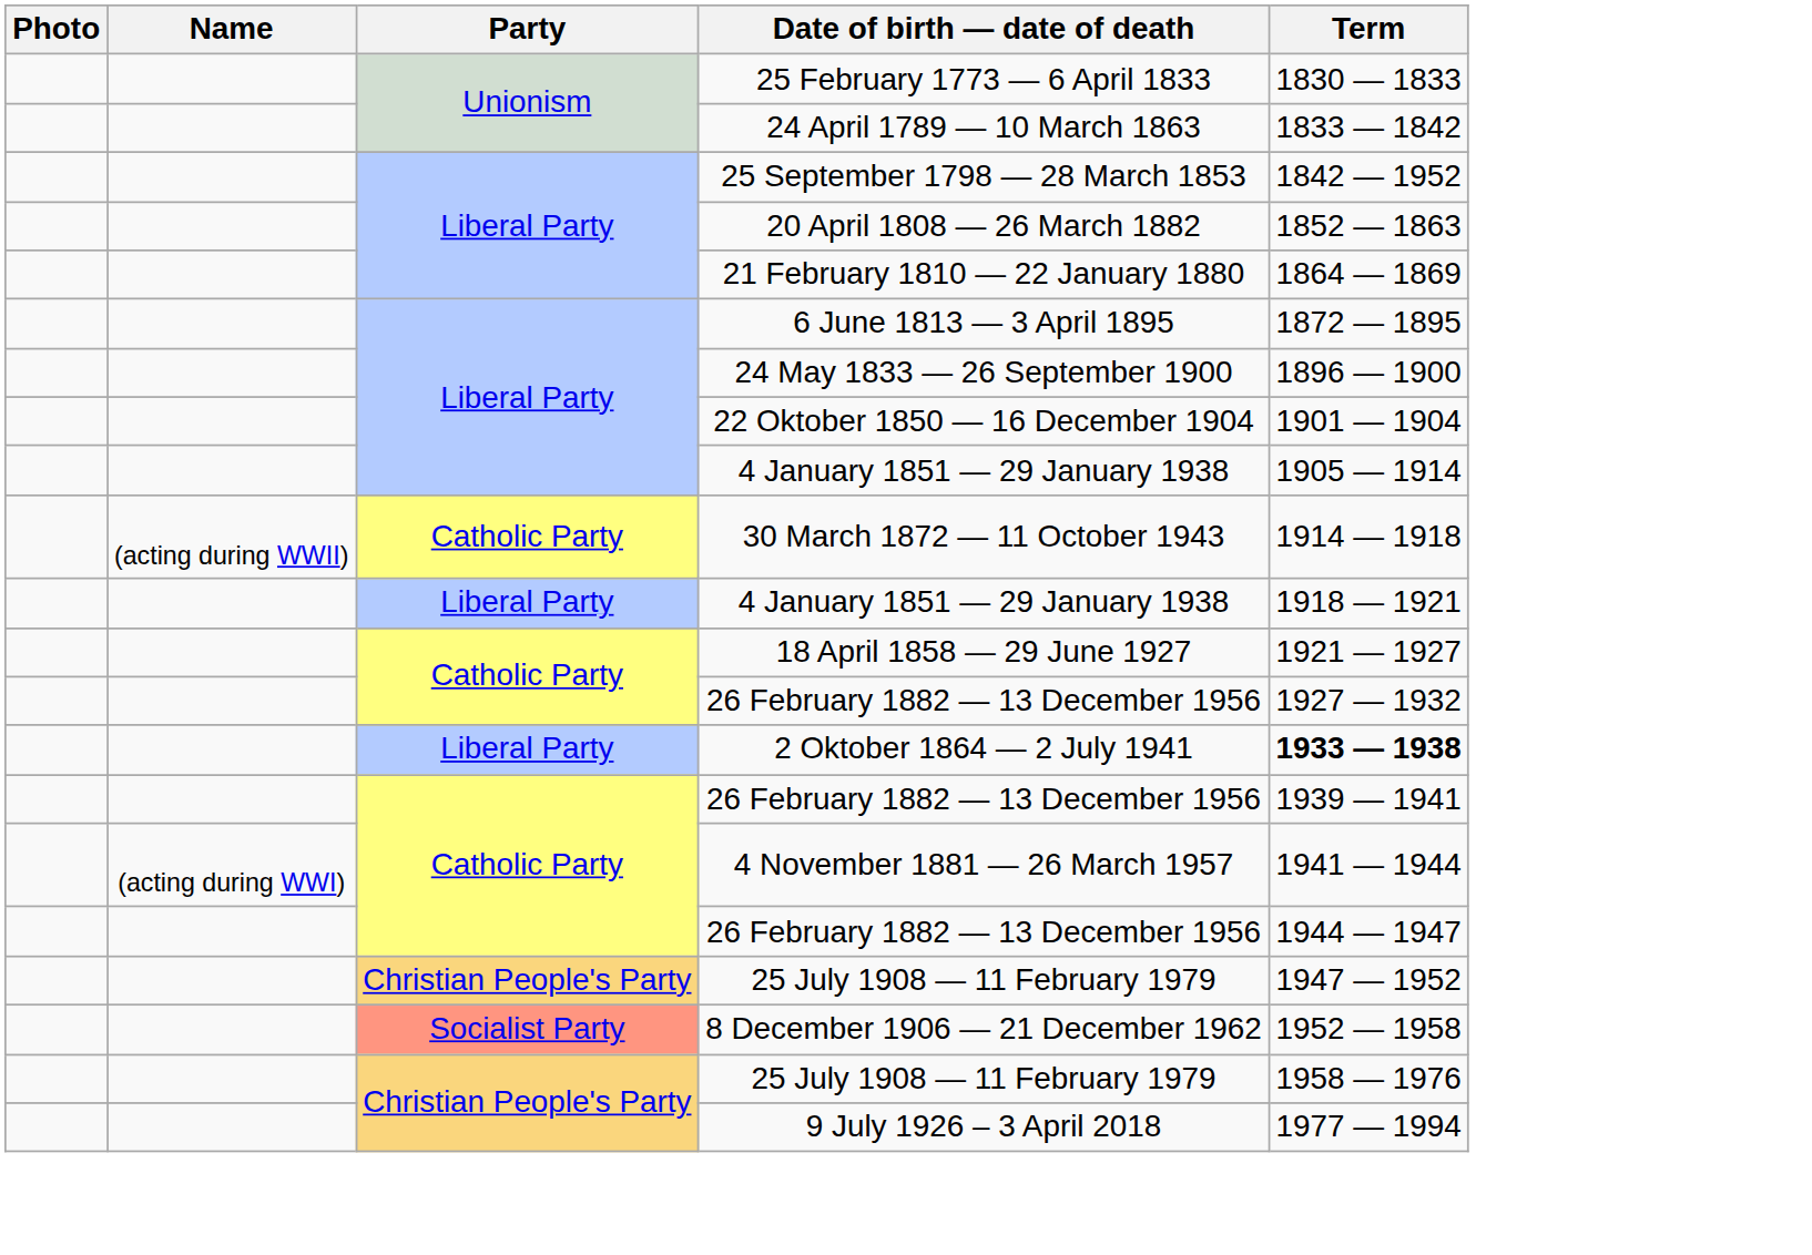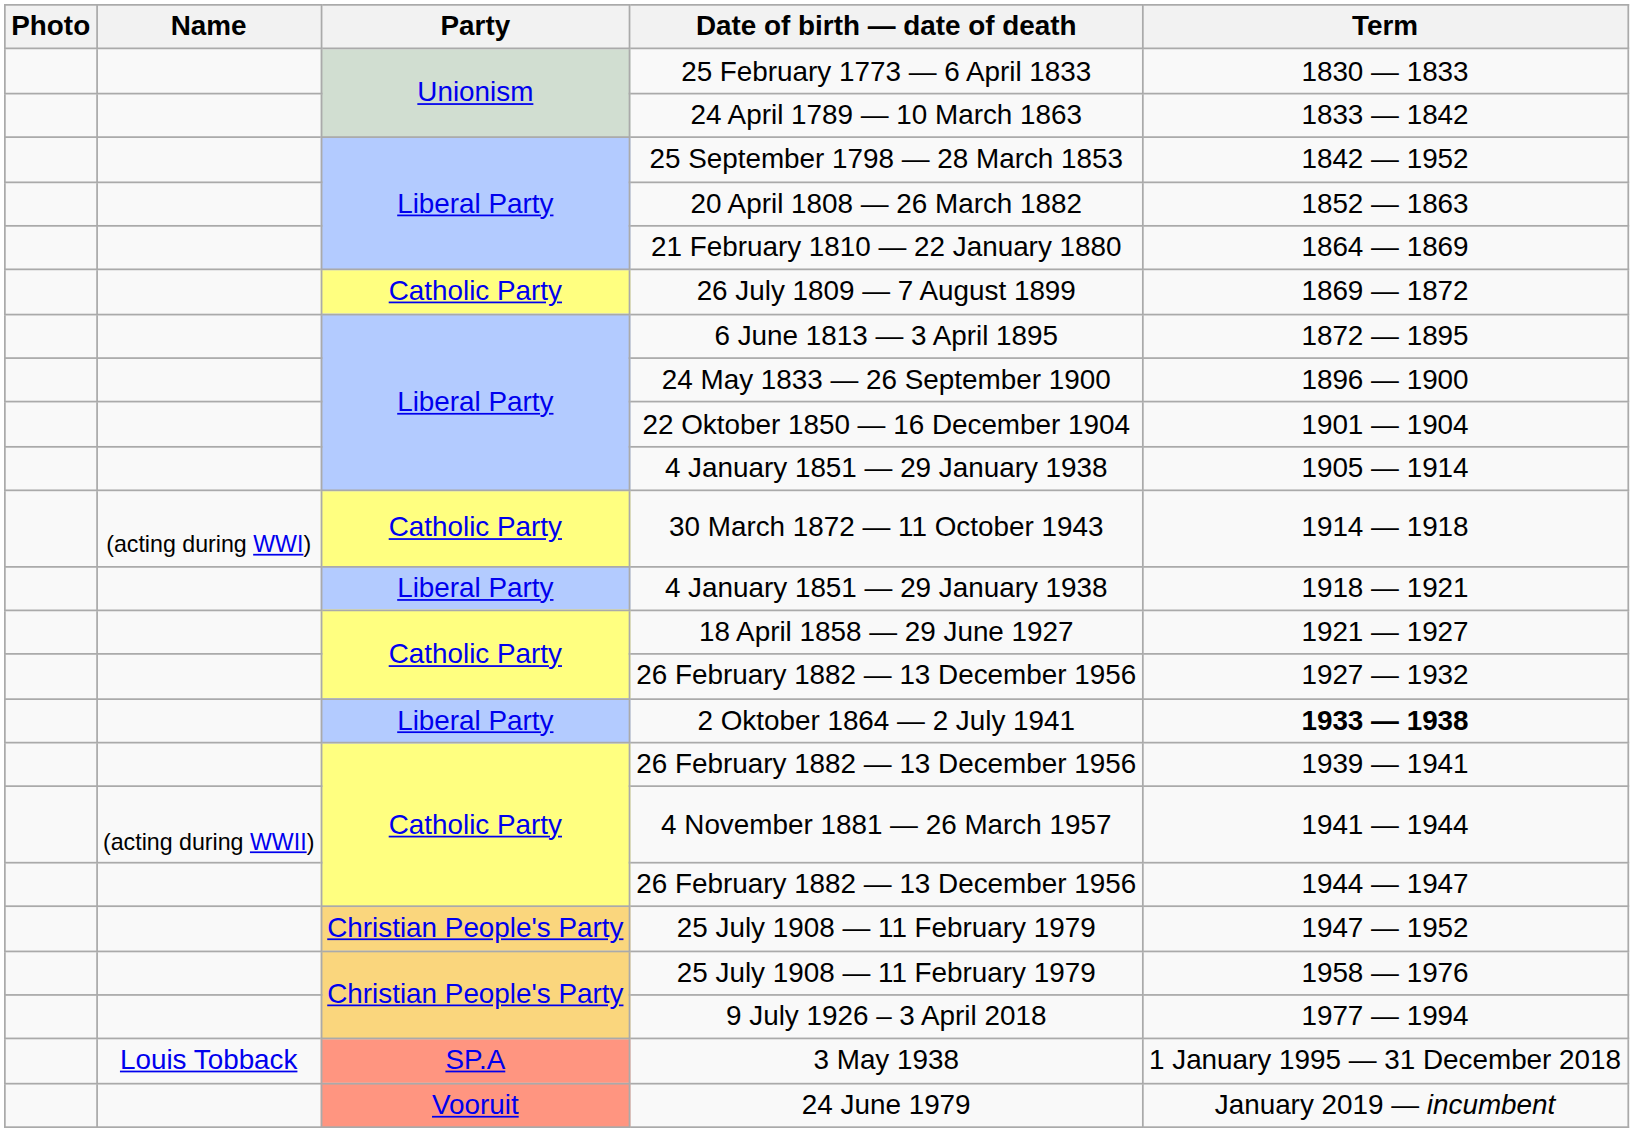 <table class="wikitable sortable" style=text-align:center;>
 <tr>
 <th>Photo</th>
 <th>Name</th>
 <th>Party</th>
 <th>Date of birth — date of death</th>
 <th>Term</th>
 </tr>
 <tr>
 <td></td>
 <td></td>
 <td rowspan=2 bgcolor="#D1DED1"><a href='#'>Unionism</a></td>
 <td>25 February 1773 — 6 April 1833</td>
 <td>1830 — 1833</td>
 </tr>
 <tr>
 <td></td>
 <td></td>
 <td>24 April 1789 — 10 March 1863</td>
 <td>1833 — 1842</td>
 </tr>
 <tr>
 <td></td>
 <td></td>
 <td rowspan=3 bgcolor=#b3cbff><a href='#'>Liberal Party</a></td>
 <td>25 September 1798 — 28 March 1853</td>
 <td>1842 — 1952</td>
 </tr>
 <tr>
 <td></td>
 <td></td>
 <td>20 April 1808 — 26 March 1882</td>
 <td>1852 — 1863</td>
 </tr>
 <tr>
 <td></td>
 <td></td>
 <td>21 February 1810 — 22 January 1880</td>
 <td>1864 — 1869</td>
 </tr>
 <tr>
 <td></td>
 <td></td>
+<td bgcolor=#ffff80><a href='#'>Catholic Party</a></td>
+<td>26 July 1809 — 7 August 1899</td>
+<td>1869 — 1872</td>
+</tr>
+<tr>
+<td></td>
+<td></td>
 <td rowspan=4 bgcolor=#b3cbff><a href='#'>Liberal Party</a></td>
 <td>6 June 1813 — 3 April 1895</td>
 <td>1872 — 1895</td>
 </tr>
 <tr>
 <td></td>
 <td></td>
 <td>24 May 1833 — 26 September 1900</td>
 <td>1896 — 1900</td>
 </tr>
 <tr>
 <td></td>
 <td></td>
 <td>22 Oktober 1850 — 16 December 1904</td>
 <td>1901 — 1904</td>
 </tr>
 <tr>
 <td></td>
 <td></td>
 <td>4 January 1851 — 29 January 1938</td>
 <td>1905 — 1914</td>
 </tr>
 <tr>
 <td></td>
-<td><br><small>(acting during <a href='#'>WWII</a>)</small></td>
+<td><br><small>(acting during <a href='#'>WWI</a>)</small></td>
 <td bgcolor=#ffff80><a href='#'>Catholic Party</a></td>
 <td>30 March 1872 — 11 October 1943</td>
 <td>1914 — 1918</td>
 </tr>
 <tr>
 <td></td>
 <td></td>
 <td bgcolor=#b3cbff><a href='#'>Liberal Party</a></td>
 <td>4 January 1851 — 29 January 1938</td>
 <td>1918 — 1921</td>
 </tr>
 <tr>
 <td></td>
 <td></td>
 <td rowspan=2 bgcolor=#ffff80><a href='#'>Catholic Party</a></td>
 <td>18 April 1858 — 29 June 1927</td>
 <td>1921 — 1927</td>
 </tr>
 <tr>
 <td></td>
 <td></td>
 <td>26 February 1882 — 13 December 1956</td>
 <td>1927 — 1932</td>
 </tr>
 <tr>
 <td></td>
 <td></td>
 <td bgcolor=#b3cbff><a href='#'>Liberal Party</a></td>
 <td>2 Oktober 1864 — 2 July 1941</td>
 <td><strong>1933 — 1938</strong></td>
 </tr>
 <tr>
 <td></td>
 <td></td>
 <td rowspan=3 bgcolor=#ffff80><a href='#'>Catholic Party</a></td>
 <td>26 February 1882 — 13 December 1956</td>
 <td>1939 — 1941</td>
 </tr>
 <tr>
 <td></td>
-<td><br><small>(acting during <a href='#'>WWI</a>)</small></td>
+<td><br><small>(acting during <a href='#'>WWII</a>)</small></td>
 <td>4 November 1881 — 26 March 1957</td>
 <td>1941 — 1944</td>
 </tr>
 <tr>
 <td></td>
 <td></td>
 <td>26 February 1882 — 13 December 1956</td>
 <td>1944 — 1947</td>
 </tr>
 <tr>
 <td></td>
 <td></td>
 <td bgcolor=#fad67d><a href='#'>Christian People's Party</a></td>
 <td>25 July 1908 — 11 February 1979</td>
 <td>1947 — 1952</td>
 </tr>
 <tr>
 <td></td>
 <td></td>
-<td bgcolor=#ff9580><a href='#'>Socialist Party</a></td>
-<td>8 December 1906 — 21 December 1962</td>
-<td>1952 — 1958</td>
-</tr>
-<tr>
-<td></td>
-<td></td>
 <td rowspan=2 bgcolor=#fad67d><a href='#'>Christian People's Party</a></td>
 <td>25 July 1908 — 11 February 1979</td>
 <td>1958 — 1976</td>
 </tr>
 <tr>
 <td></td>
 <td></td>
 <td>9 July 1926 – 3 April 2018</td>
 <td>1977 — 1994</td>
 </tr>
+<tr>
+<td></td>
+<td><a href='#'>Louis Tobback</a></td>
+<td bgcolor=#ff9580><a href='#'>SP.A</a></td>
+<td>3 May 1938</td>
+<td>1 January 1995 — 31 December 2018</td>
+</tr>
+<tr>
+<td></td>
+<td></td>
+<td bgcolor=#ff9580><a href='#'>Vooruit</a></td>
+<td>24 June 1979</td>
+<td>January 2019 — <em>incumbent</em></td>
+</tr>
 </table>
